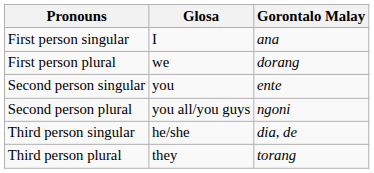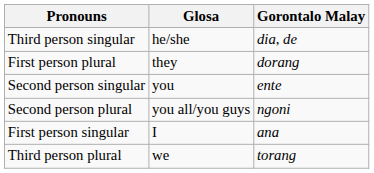 <table class="wikitable sortable">
 <tr>
 <th>Pronouns</th>
 <th>Glosa</th>
 <th>Gorontalo Malay</th>
 </tr>
 <tr>
-<td>First person singular</td>
-<td>I</td>
-<td><em>ana</em></td>
+<td>Third person singular</td>
+<td>he/she</td>
+<td><em>dia</em>, <em>de</em></td>
 </tr>
 <tr>
 <td>First person plural</td>
-<td>we</td>
+<td>they</td>
 <td><em>dorang</em></td>
 </tr>
 <tr>
 <td>Second person singular</td>
 <td>you</td>
 <td><em>ente</em></td>
 </tr>
 <tr>
 <td>Second person plural</td>
 <td>you all/you guys</td>
 <td><em>ngoni</em></td>
 </tr>
 <tr>
-<td>Third person singular</td>
-<td>he/she</td>
-<td><em>dia</em>, <em>de</em></td>
+<td>First person singular</td>
+<td>I</td>
+<td><em>ana</em></td>
 </tr>
 <tr>
 <td>Third person plural</td>
-<td>they</td>
+<td>we</td>
 <td><em>torang</em></td>
 </tr>
 </table>
